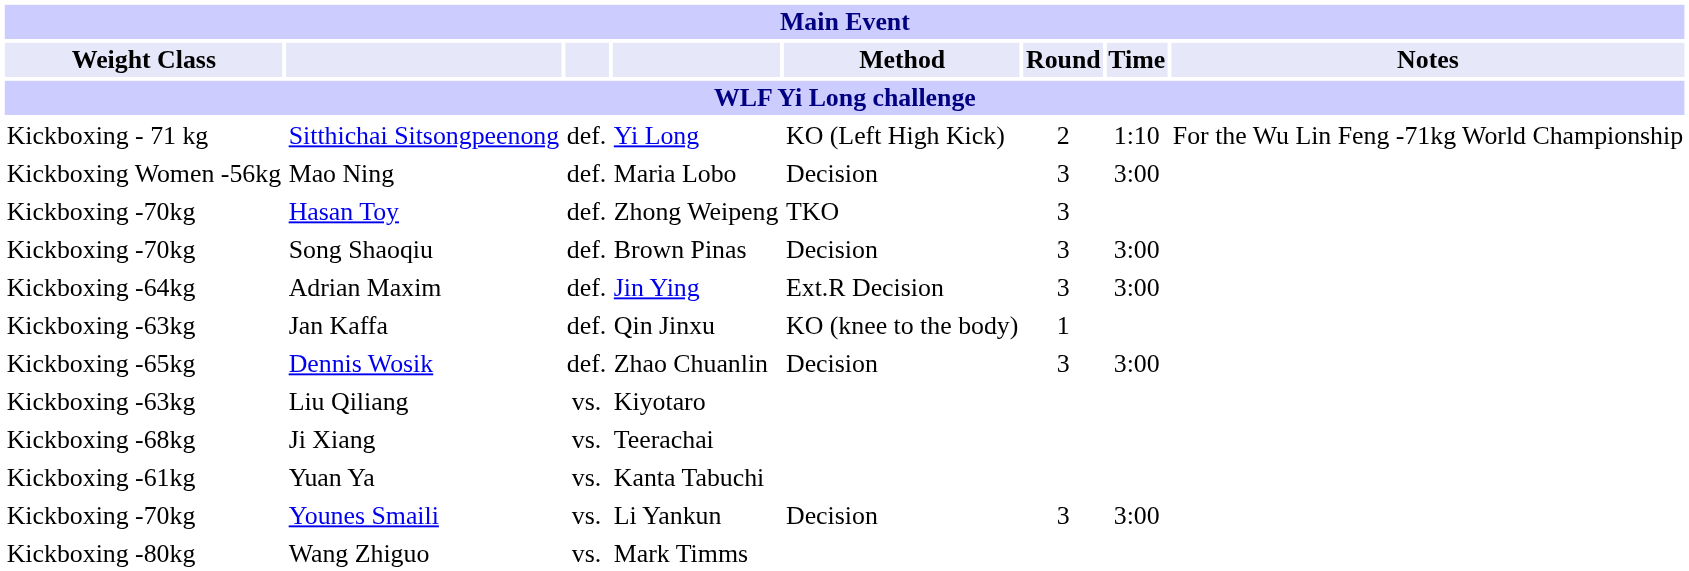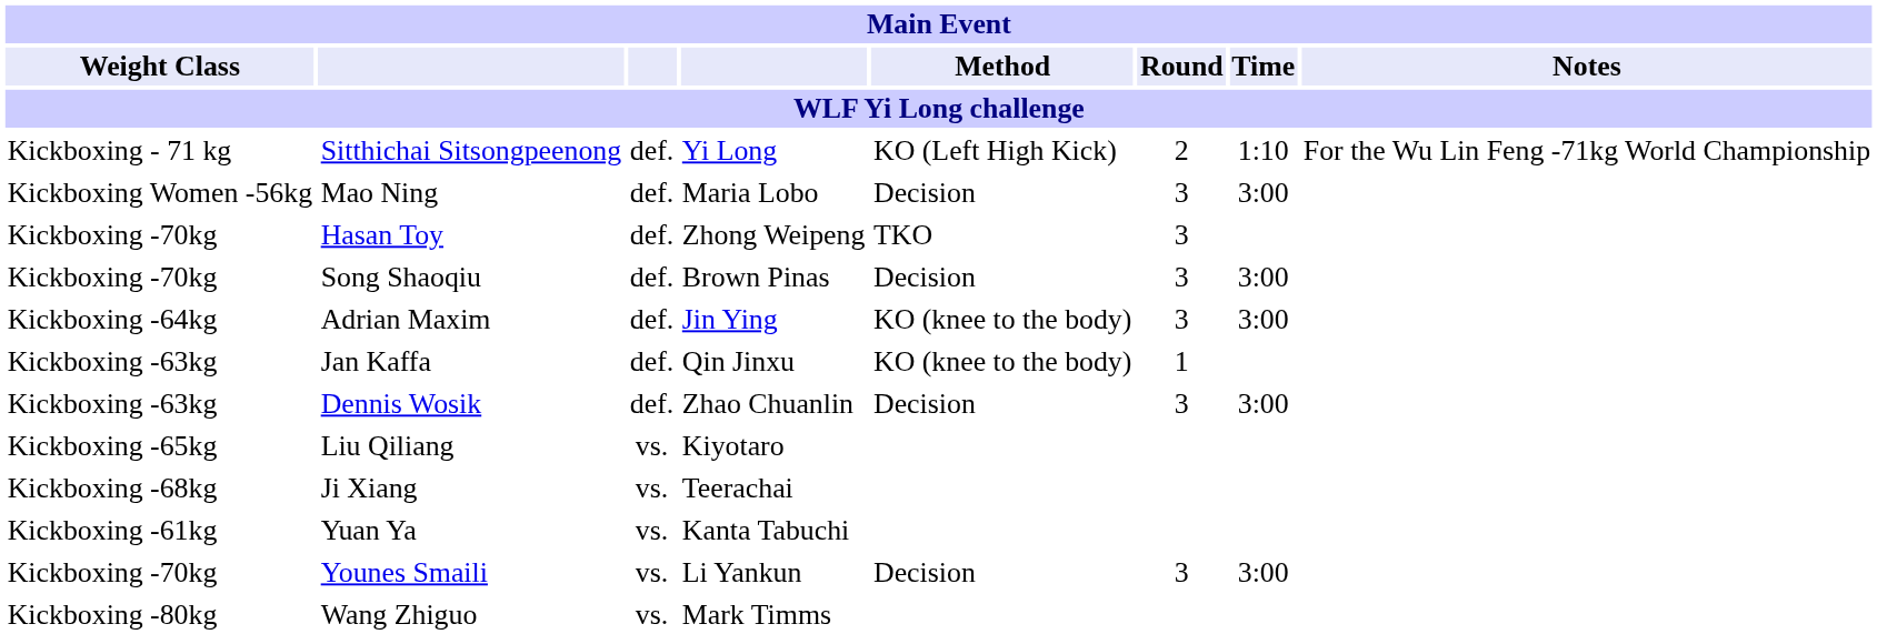 <table class="toccolours" style="font-size: 85%;">
 <tr>
 <th colspan="8" style="background-color: #ccf; color: #000080; text-align: center;"><strong>Main Event</strong></th>
 </tr>
 <tr>
 <th colspan="1" style="background-color: #E6E8FA; color: #000000; text-align: center;">Weight Class</th>
 <th colspan="1" style="background-color: #E6E8FA; color: #000000; text-align: center;"></th>
 <th colspan="1" style="background-color: #E6E8FA; color: #000000; text-align: center;"></th>
 <th colspan="1" style="background-color: #E6E8FA; color: #000000; text-align: center;"></th>
 <th colspan="1" style="background-color: #E6E8FA; color: #000000; text-align: center;">Method</th>
 <th colspan="1" style="background-color: #E6E8FA; color: #000000; text-align: center;">Round</th>
 <th colspan="1" style="background-color: #E6E8FA; color: #000000; text-align: center;">Time</th>
 <th colspan="1" style="background-color: #E6E8FA; color: #000000; text-align: center;">Notes</th>
 </tr>
 <tr>
 <th colspan="8" style="background-color: #ccf; color: #000080; text-align: center;"><strong> WLF Yi Long challenge</strong></th>
 </tr>
 <tr>
 <td>Kickboxing - 71 kg</td>
 <td> <a href='#'>Sitthichai Sitsongpeenong</a></td>
 <td align=center>def.</td>
 <td> <a href='#'>Yi Long</a></td>
 <td>KO (Left High Kick)</td>
 <td align=center>2</td>
 <td align=center>1:10</td>
 <td>For the Wu Lin Feng -71kg World Championship</td>
 </tr>
 <tr>
 <td>Kickboxing Women -56kg</td>
 <td> Mao Ning</td>
 <td align=center>def.</td>
 <td> Maria Lobo</td>
 <td>Decision</td>
 <td align=center>3</td>
 <td align=center>3:00</td>
 <td></td>
 </tr>
 <tr>
 <td>Kickboxing -70kg</td>
 <td> <a href='#'>Hasan Toy</a></td>
 <td align=center>def.</td>
 <td> Zhong Weipeng</td>
 <td>TKO</td>
 <td align=center>3</td>
 <td align=center></td>
 </tr>
 <tr>
 <td>Kickboxing -70kg</td>
 <td> Song Shaoqiu</td>
 <td align=center>def.</td>
 <td> Brown Pinas</td>
 <td>Decision</td>
 <td align=center>3</td>
 <td align=center>3:00</td>
 <td></td>
 </tr>
 <tr>
 <td>Kickboxing -64kg</td>
 <td> Adrian Maxim</td>
 <td align=center>def.</td>
 <td> <a href='#'>Jin Ying</a></td>
-<td>Ext.R Decision</td>
+<td>KO (knee to the body)</td>
 <td align=center>3</td>
 <td align=center>3:00</td>
 <td></td>
 </tr>
 <tr>
 <td>Kickboxing -63kg</td>
 <td> Jan Kaffa</td>
 <td align=center>def.</td>
 <td> Qin Jinxu</td>
 <td>KO (knee to the body)</td>
 <td align=center>1</td>
 <td align=center></td>
 <td></td>
 </tr>
 <tr>
-<td>Kickboxing -65kg</td>
+<td>Kickboxing -63kg</td>
 <td> <a href='#'>Dennis Wosik</a></td>
 <td align=center>def.</td>
 <td> Zhao Chuanlin</td>
 <td>Decision</td>
 <td align=center>3</td>
 <td align=center>3:00</td>
 <td></td>
 </tr>
 <tr>
-<td>Kickboxing -63kg</td>
+<td>Kickboxing -65kg</td>
 <td> Liu Qiliang</td>
 <td align=center>vs.</td>
 <td> Kiyotaro</td>
 <td></td>
 <td align=center></td>
 <td align=center></td>
 <td></td>
 </tr>
 <tr>
 <td>Kickboxing -68kg</td>
 <td> Ji Xiang</td>
 <td align=center>vs.</td>
 <td> Teerachai</td>
 <td></td>
 <td align=center></td>
 <td align=center></td>
 <td></td>
 </tr>
 <tr>
 <td>Kickboxing -61kg</td>
 <td> Yuan Ya</td>
 <td align=center>vs.</td>
 <td> Kanta Tabuchi</td>
 <td></td>
 <td align=center></td>
 <td align=center></td>
 <td></td>
 </tr>
 <tr>
 <td>Kickboxing -70kg</td>
 <td> <a href='#'>Younes Smaili</a></td>
 <td align=center>vs.</td>
 <td> Li Yankun</td>
 <td>Decision</td>
 <td align=center>3</td>
 <td align=center>3:00</td>
 <td></td>
 </tr>
 <tr>
 <td>Kickboxing -80kg</td>
 <td> Wang Zhiguo</td>
 <td align=center>vs.</td>
 <td> Mark Timms</td>
 <td></td>
 <td align=center></td>
 <td align=center></td>
 <td></td>
 </tr>
 </table>
